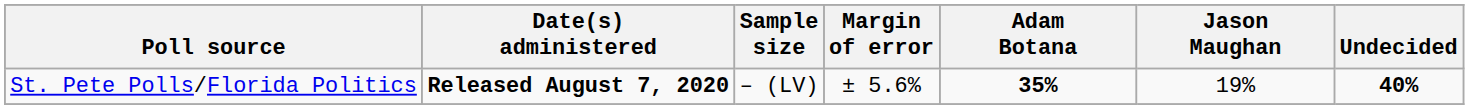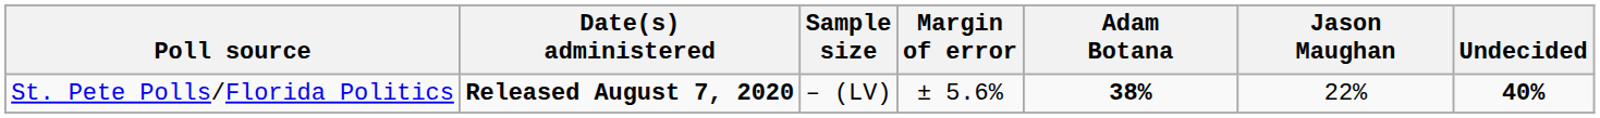 <table class="wikitable" style="font-size:90%;text-align:center;">
 <tr valign=bottom>
 <th>Poll source</th>
 <th>Date(s)<br>administered</th>
 <th>Sample<br>size</th>
 <th>Margin<br>of error</th>
 <th style="width:100px;">Adam<br>Botana</th>
 <th style="width:100px;">Jason<br>Maughan</th>
 <th>Undecided</th>
 </tr>
 <tr>
 <td style="text-align:left;"><a href='#'>St. Pete Polls</a>/<a href='#'>Florida Politics</a></td>
 <td><strong>Released August 7, 2020</strong></td>
 <td>– (LV)</td>
 <td>± 5.6%</td>
-<td><strong>35%</strong></td>
-<td>19%</td>
+<td><strong>38%</strong></td>
+<td>22%</td>
 <td><strong>40%</strong></td>
 </tr>
 </table>
